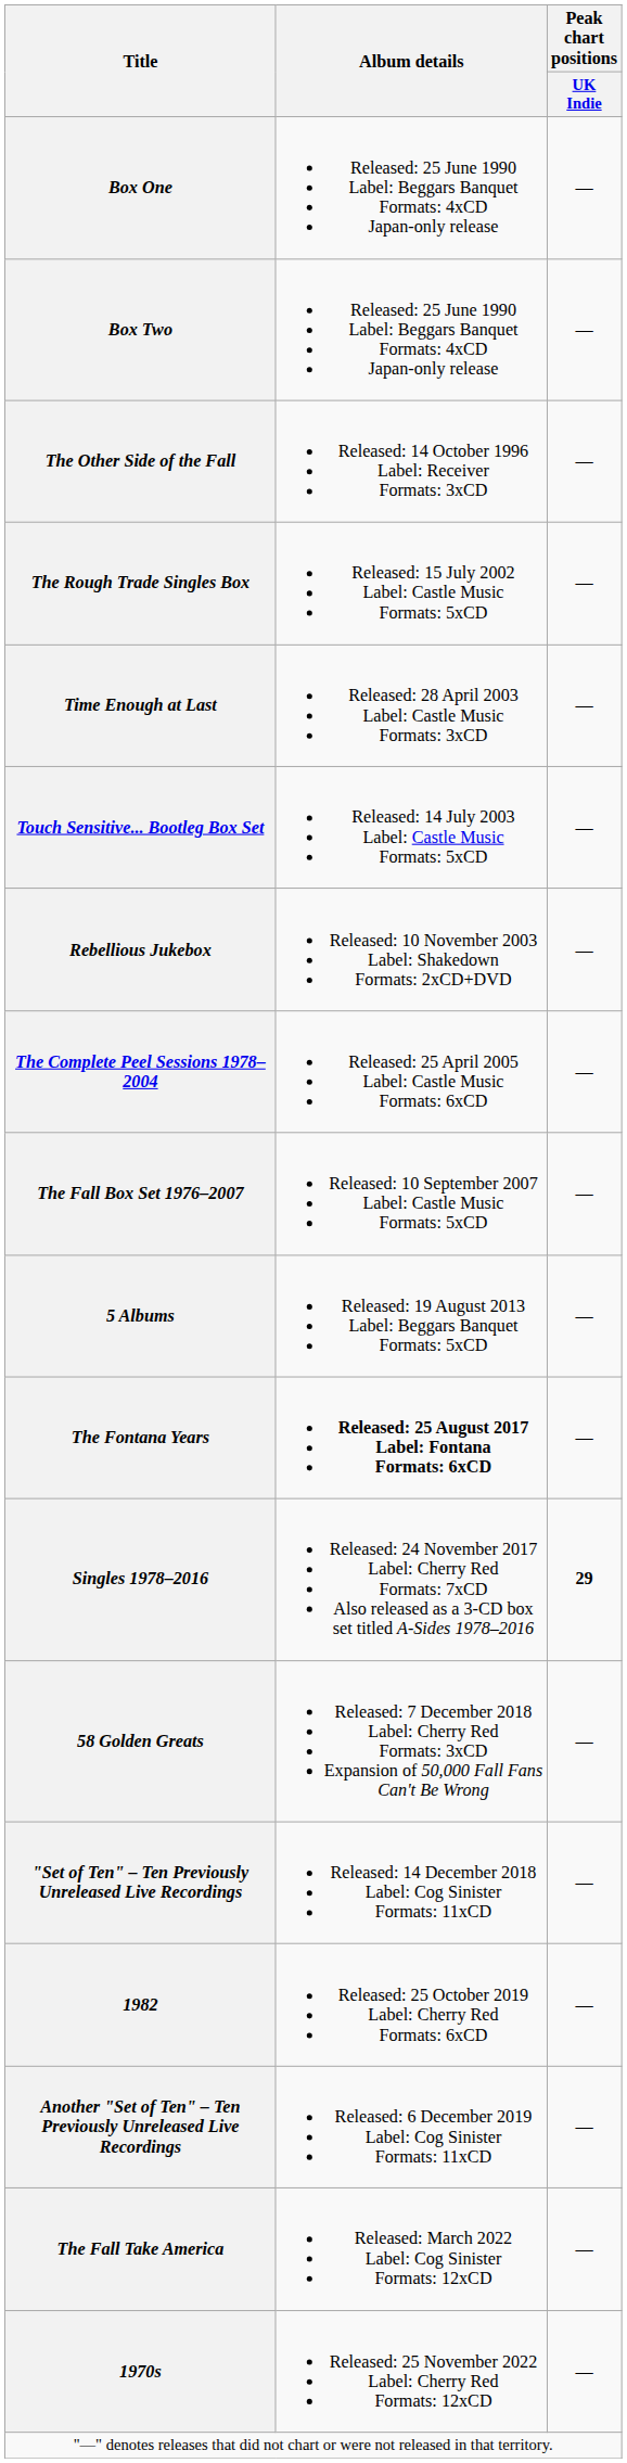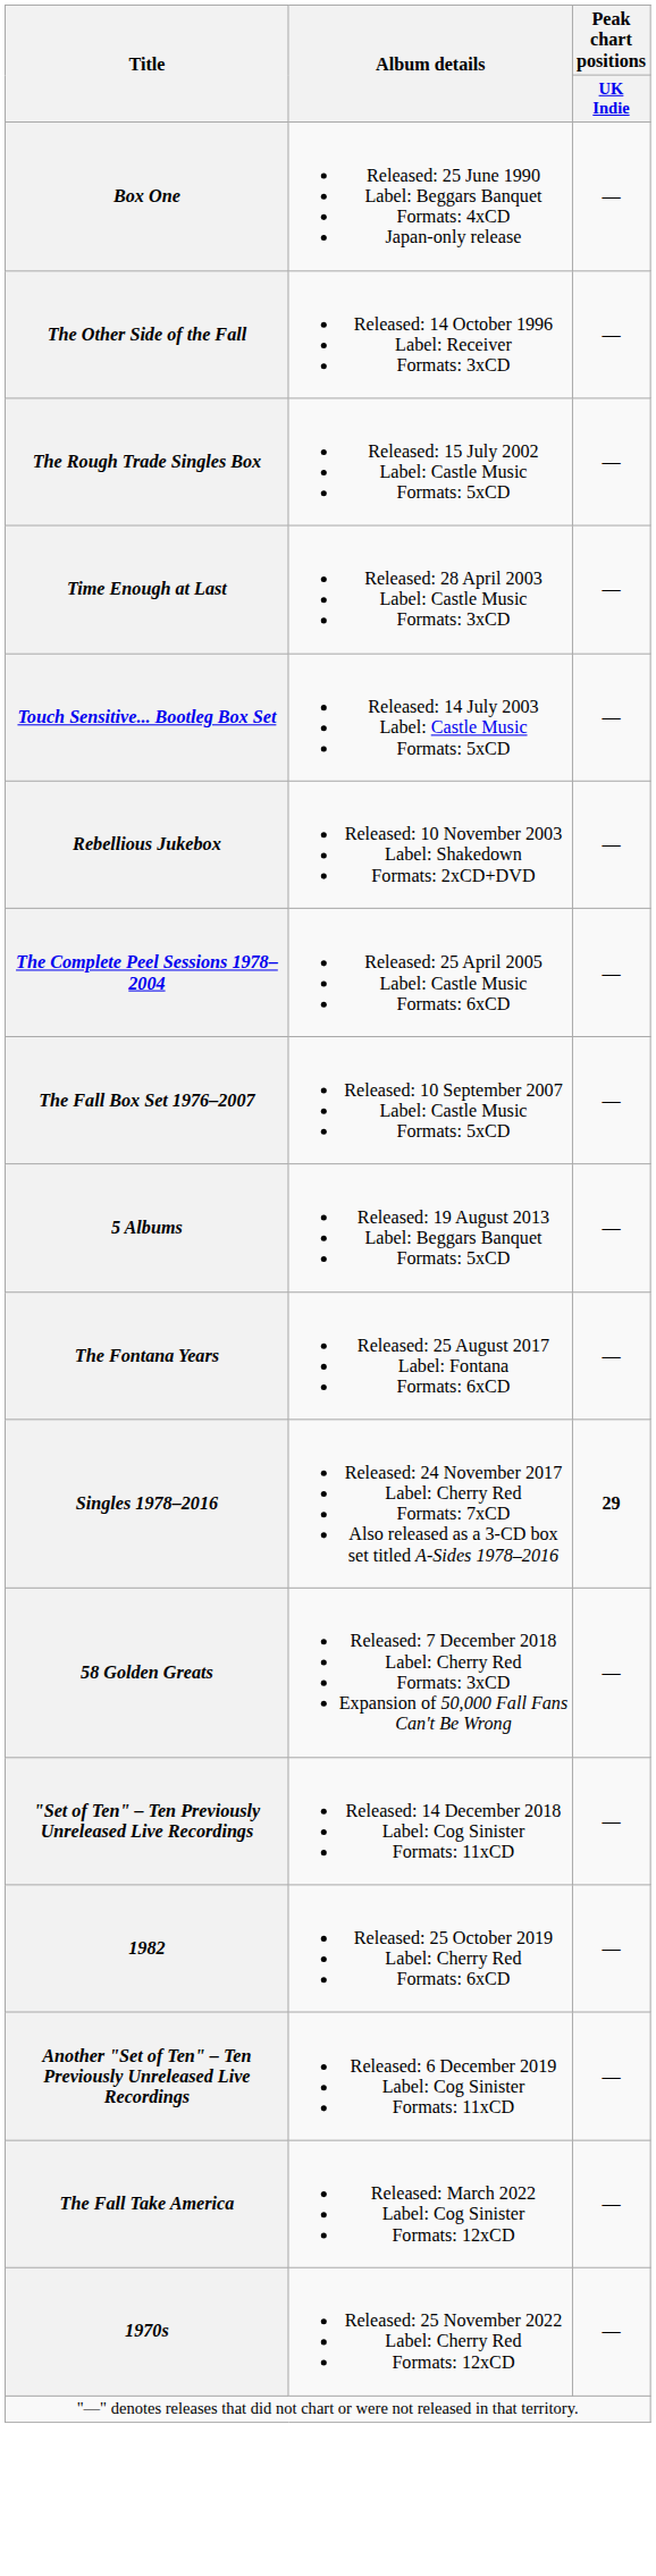 <table class="wikitable plainrowheaders" style="text-align:center;">
 <tr>
 <th rowspan="2" scope="col" style="width:15em;">Title</th>
 <th rowspan="2" scope="col" style="width:15em;">Album details</th>
 <th>Peak chart positions</th>
 </tr>
 <tr>
 <th scope="col" style="width:2em;font-size:90%;"><a href='#'>UK<br>Indie</a><br></th>
 </tr>
 <tr>
 <th scope="row"><em>Box One</em></th>
-<td><br><ul><li>Released: 25 June 1990</li><li>Label: Beggars Banquet</li><li>Formats: 4xCD</li><li>Japan-only release</li></ul></td>
-<td>—</td>
-</tr>
-<tr>
-<th scope="row"><em>Box Two</em></th>
 <td><br><ul><li>Released: 25 June 1990</li><li>Label: Beggars Banquet</li><li>Formats: 4xCD</li><li>Japan-only release</li></ul></td>
 <td>—</td>
 </tr>
 <tr>
 <th scope="row"><em>The Other Side of the Fall</em></th>
 <td><br><ul><li>Released: 14 October 1996</li><li>Label: Receiver</li><li>Formats: 3xCD</li></ul></td>
 <td>—</td>
 </tr>
 <tr>
 <th scope="row"><em>The Rough Trade Singles Box</em></th>
 <td><br><ul><li>Released: 15 July 2002</li><li>Label: Castle Music</li><li>Formats: 5xCD</li></ul></td>
 <td>—</td>
 </tr>
 <tr>
 <th scope="row"><em>Time Enough at Last</em></th>
 <td><br><ul><li>Released: 28 April 2003</li><li>Label: Castle Music</li><li>Formats: 3xCD</li></ul></td>
 <td>—</td>
 </tr>
 <tr>
 <th scope="row"><em><a href='#'>Touch Sensitive... Bootleg Box Set</a></em></th>
 <td><br><ul><li>Released: 14 July 2003</li><li>Label: <a href='#'>Castle Music</a></li><li>Formats: 5xCD</li></ul></td>
 <td>—</td>
 </tr>
 <tr>
 <th scope="row"><em>Rebellious Jukebox</em></th>
 <td><br><ul><li>Released: 10 November 2003</li><li>Label: Shakedown</li><li>Formats: 2xCD+DVD</li></ul></td>
 <td>—</td>
 </tr>
 <tr>
 <th scope="row"><em><a href='#'>The Complete Peel Sessions 1978–2004</a></em></th>
 <td><br><ul><li>Released: 25 April 2005</li><li>Label: Castle Music</li><li>Formats: 6xCD</li></ul></td>
 <td>—</td>
 </tr>
 <tr>
 <th scope="row"><em>The Fall Box Set 1976–2007</em></th>
 <td><br><ul><li>Released: 10 September 2007</li><li>Label: Castle Music</li><li>Formats: 5xCD</li></ul></td>
 <td>—</td>
 </tr>
 <tr>
 <th scope="row"><em>5 Albums</em></th>
 <td><br><ul><li>Released: 19 August 2013</li><li>Label: Beggars Banquet</li><li>Formats: 5xCD</li></ul></td>
 <td>—</td>
 </tr>
 <tr>
 <th scope="row"><em>The Fontana Years</em></th>
-<td><strong><br><ul><li>Released: 25 August 2017</li><li>Label: Fontana</li><li>Formats: 6xCD</li></ul></strong></td>
+<td><br><ul><li>Released: 25 August 2017</li><li>Label: Fontana</li><li>Formats: 6xCD</li></ul></td>
 <td>—</td>
 </tr>
 <tr>
 <th scope="row"><em>Singles 1978–2016</em></th>
 <td><br><ul><li>Released: 24 November 2017</li><li>Label: Cherry Red</li><li>Formats: 7xCD</li><li>Also released as a 3-CD box set titled <em>A-Sides 1978–2016</em></li></ul></td>
 <td><strong>29</strong></td>
 </tr>
 <tr>
 <th scope="row"><em>58 Golden Greats</em></th>
 <td><br><ul><li>Released: 7 December 2018</li><li>Label: Cherry Red</li><li>Formats: 3xCD</li><li>Expansion of <em>50,000 Fall Fans Can't Be Wrong</em></li></ul></td>
 <td>—</td>
 </tr>
 <tr>
 <th scope="row"><em>"Set of Ten" – Ten Previously Unreleased Live Recordings</em></th>
 <td><br><ul><li>Released: 14 December 2018</li><li>Label: Cog Sinister</li><li>Formats: 11xCD</li></ul></td>
 <td>—</td>
 </tr>
 <tr>
 <th scope="row"><em>1982</em></th>
 <td><br><ul><li>Released: 25 October 2019</li><li>Label: Cherry Red</li><li>Formats: 6xCD</li></ul></td>
 <td>—</td>
 </tr>
 <tr>
 <th scope="row"><em>Another "Set of Ten" – Ten Previously Unreleased Live Recordings</em></th>
 <td><br><ul><li>Released: 6 December 2019</li><li>Label: Cog Sinister</li><li>Formats: 11xCD</li></ul></td>
 <td>—</td>
 </tr>
 <tr>
 <th scope="row"><em>The Fall Take America</em></th>
 <td><br><ul><li>Released: March 2022</li><li>Label: Cog Sinister</li><li>Formats: 12xCD</li></ul></td>
 <td>—</td>
 </tr>
 <tr>
 <th scope="row"><em>1970s</em></th>
 <td><br><ul><li>Released: 25 November 2022</li><li>Label: Cherry Red</li><li>Formats: 12xCD</li></ul></td>
 <td>—</td>
 </tr>
 <tr>
 <td colspan="3" style="font-size:90%">"—" denotes releases that did not chart or were not released in that territory.</td>
 </tr>
 </table>
